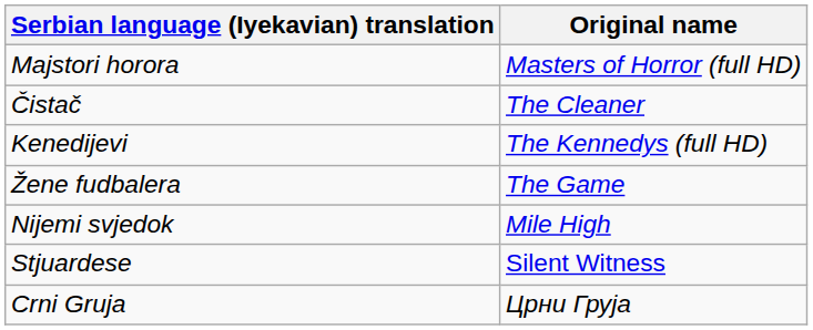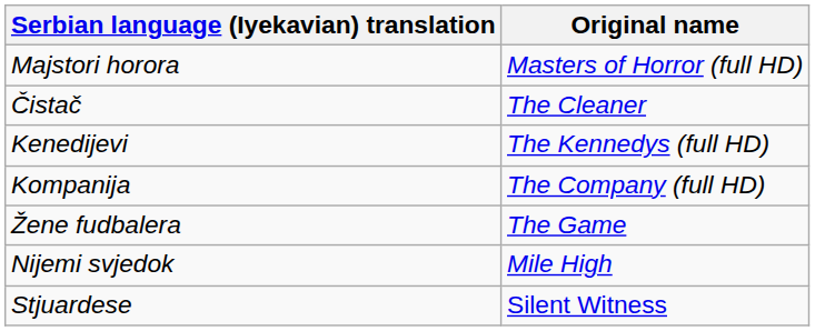 <table class="wikitable">
 <tr>
 <th><a href='#'>Serbian language</a> (Iyekavian) translation</th>
 <th>Original name</th>
 </tr>
 <tr>
 <td><em>Majstori horora</em></td>
 <td><em><a href='#'>Masters of Horror</a> (full HD)</em></td>
 </tr>
 <tr>
 <td><em>Čistač</em></td>
 <td><em><a href='#'>The Cleaner</a></em></td>
 </tr>
 <tr>
 <td><em>Kenedijevi</em></td>
 <td><em><a href='#'>The Kennedys</a> (full HD)</em></td>
 </tr>
 <tr>
+<td><em>Kompanija</em></td>
+<td><em><a href='#'>The Company</a> (full HD)</em></td>
+</tr>
+<tr>
 <td><em>Žene fudbalera</em></td>
 <td><em><a href='#'>The Game</a></em></td>
 </tr>
 <tr>
 <td><em>Nijemi svjedok</em></td>
 <td><em><a href='#'>Mile High</a></em></td>
 </tr>
 <tr>
 <td><em>Stjuardese</em></td>
 <td><a href='#'>Silent Witness</a></td>
 </tr>
-<tr>
-<td><em>Crni Gruja</em></td>
-<td><em>Црни Груја</em></td>
-</tr>
 </table>
